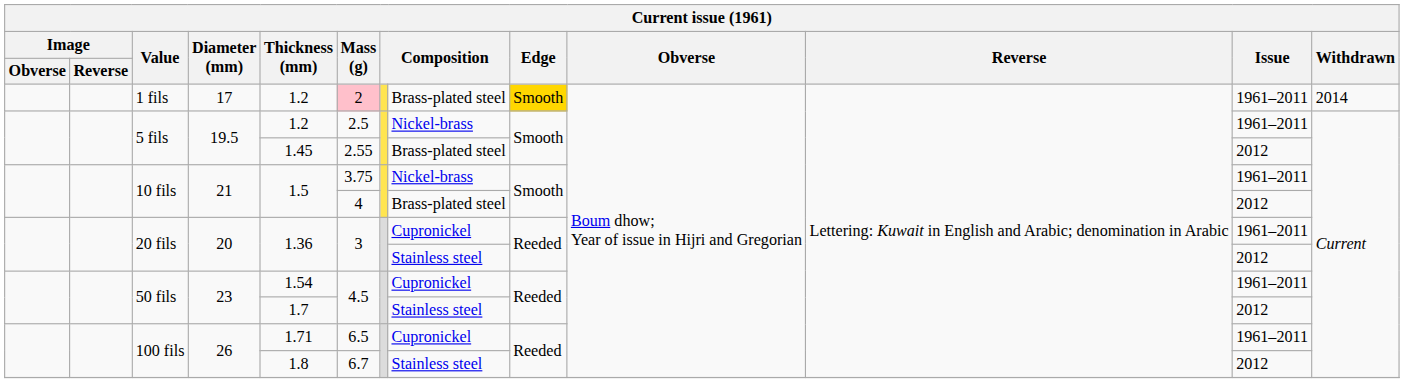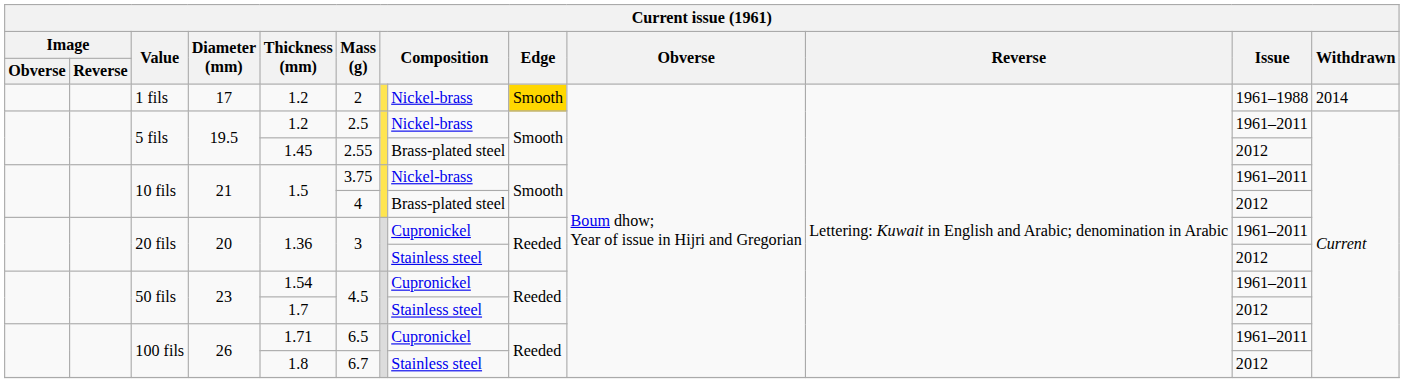 <table class="wikitable" style="margin:auto; font-size:90%; border-width:1px;">
 <tr>
 <th colspan="13">Current issue (1961)</th>
 </tr>
 <tr>
 <th colspan=2>Image</th>
 <th rowspan=2>Value</th>
 <th rowspan=2>Diameter<br>(mm)</th>
 <th rowspan=2>Thickness<br>(mm)</th>
 <th rowspan=2>Mass<br>(g)</th>
 <th colspan=2 rowspan=2>Composition</th>
 <th rowspan=2>Edge</th>
 <th rowspan=2>Obverse</th>
 <th rowspan=2>Reverse</th>
 <th rowspan=2>Issue</th>
 <th rowspan=2>Withdrawn</th>
 </tr>
 <tr>
 <th>Obverse</th>
 <th>Reverse</th>
 </tr>
 <tr>
 <td></td>
 <td></td>
 <td>1 fils</td>
 <td align=center>17</td>
 <td align=center>1.2</td>
-<td align=center style="background: pink;">2</td>
+<td align=center>2</td>
 <td style="background-color:#ffe550;"></td>
-<td>Brass-plated steel</td>
+<td><a href='#'>Nickel-brass</a></td>
 <td style="background: gold;">Smooth</td>
 <td rowspan=11><a href='#'>Boum</a> dhow;<br>Year of issue in Hijri and Gregorian</td>
 <td rowspan=11>Lettering: <em>Kuwait</em> in English and Arabic; denomination in Arabic</td>
-<td>1961–2011</td>
+<td>1961–1988</td>
 <td>2014</td>
 </tr>
 <tr>
 <td rowspan=2></td>
 <td rowspan=2></td>
 <td rowspan=2>5 fils</td>
 <td rowspan=2 align=center>19.5</td>
 <td align=center>1.2</td>
 <td align=center>2.5</td>
 <td rowspan=2 style="background-color:#ffe550;"></td>
 <td><a href='#'>Nickel-brass</a></td>
 <td rowspan=2>Smooth</td>
 <td>1961–2011</td>
 <td rowspan=10><em>Current</em></td>
 </tr>
 <tr>
 <td align=center>1.45</td>
 <td align=center>2.55</td>
 <td>Brass-plated steel</td>
 <td>2012</td>
 </tr>
 <tr>
 <td rowspan=2></td>
 <td rowspan=2></td>
 <td rowspan=2>10 fils</td>
 <td rowspan=2 align=center>21</td>
 <td rowspan=2 align=center>1.5</td>
 <td align=center>3.75</td>
 <td rowspan=2 style="background-color:#ffe550;"></td>
 <td><a href='#'>Nickel-brass</a></td>
 <td rowspan=2>Smooth</td>
 <td>1961–2011</td>
 </tr>
 <tr>
 <td align=center>4</td>
 <td>Brass-plated steel</td>
 <td>2012</td>
 </tr>
 <tr>
 <td rowspan=2></td>
 <td rowspan=2></td>
 <td rowspan=2>20 fils</td>
 <td rowspan=2 align=center>20</td>
 <td rowspan=2 align=center>1.36</td>
 <td rowspan=2 align=center>3</td>
 <td rowspan=2 style="background-color:#dcdcdc;"></td>
 <td><a href='#'>Cupronickel</a></td>
 <td rowspan=2>Reeded</td>
 <td>1961–2011</td>
 </tr>
 <tr>
 <td><a href='#'>Stainless steel</a></td>
 <td>2012</td>
 </tr>
 <tr>
 <td rowspan=2></td>
 <td rowspan=2></td>
 <td rowspan=2>50 fils</td>
 <td rowspan=2 align=center>23</td>
 <td align=center>1.54</td>
 <td rowspan=2 align=center>4.5</td>
 <td rowspan=2 style="background-color:#dcdcdc;"></td>
 <td><a href='#'>Cupronickel</a></td>
 <td rowspan=2>Reeded</td>
 <td>1961–2011</td>
 </tr>
 <tr>
 <td align=center>1.7</td>
 <td><a href='#'>Stainless steel</a></td>
 <td>2012</td>
 </tr>
 <tr>
 <td rowspan=2></td>
 <td rowspan=2></td>
 <td rowspan=2>100 fils</td>
 <td rowspan=2 align=center>26</td>
 <td align=center>1.71</td>
 <td align=center>6.5</td>
 <td rowspan=2 style="background-color:#dcdcdc;"></td>
 <td><a href='#'>Cupronickel</a></td>
 <td rowspan=2>Reeded</td>
 <td>1961–2011</td>
 </tr>
 <tr>
 <td align=center>1.8</td>
 <td align=center>6.7</td>
 <td><a href='#'>Stainless steel</a></td>
 <td>2012</td>
 </tr>
 <tr>
 </tr>
 </table>
